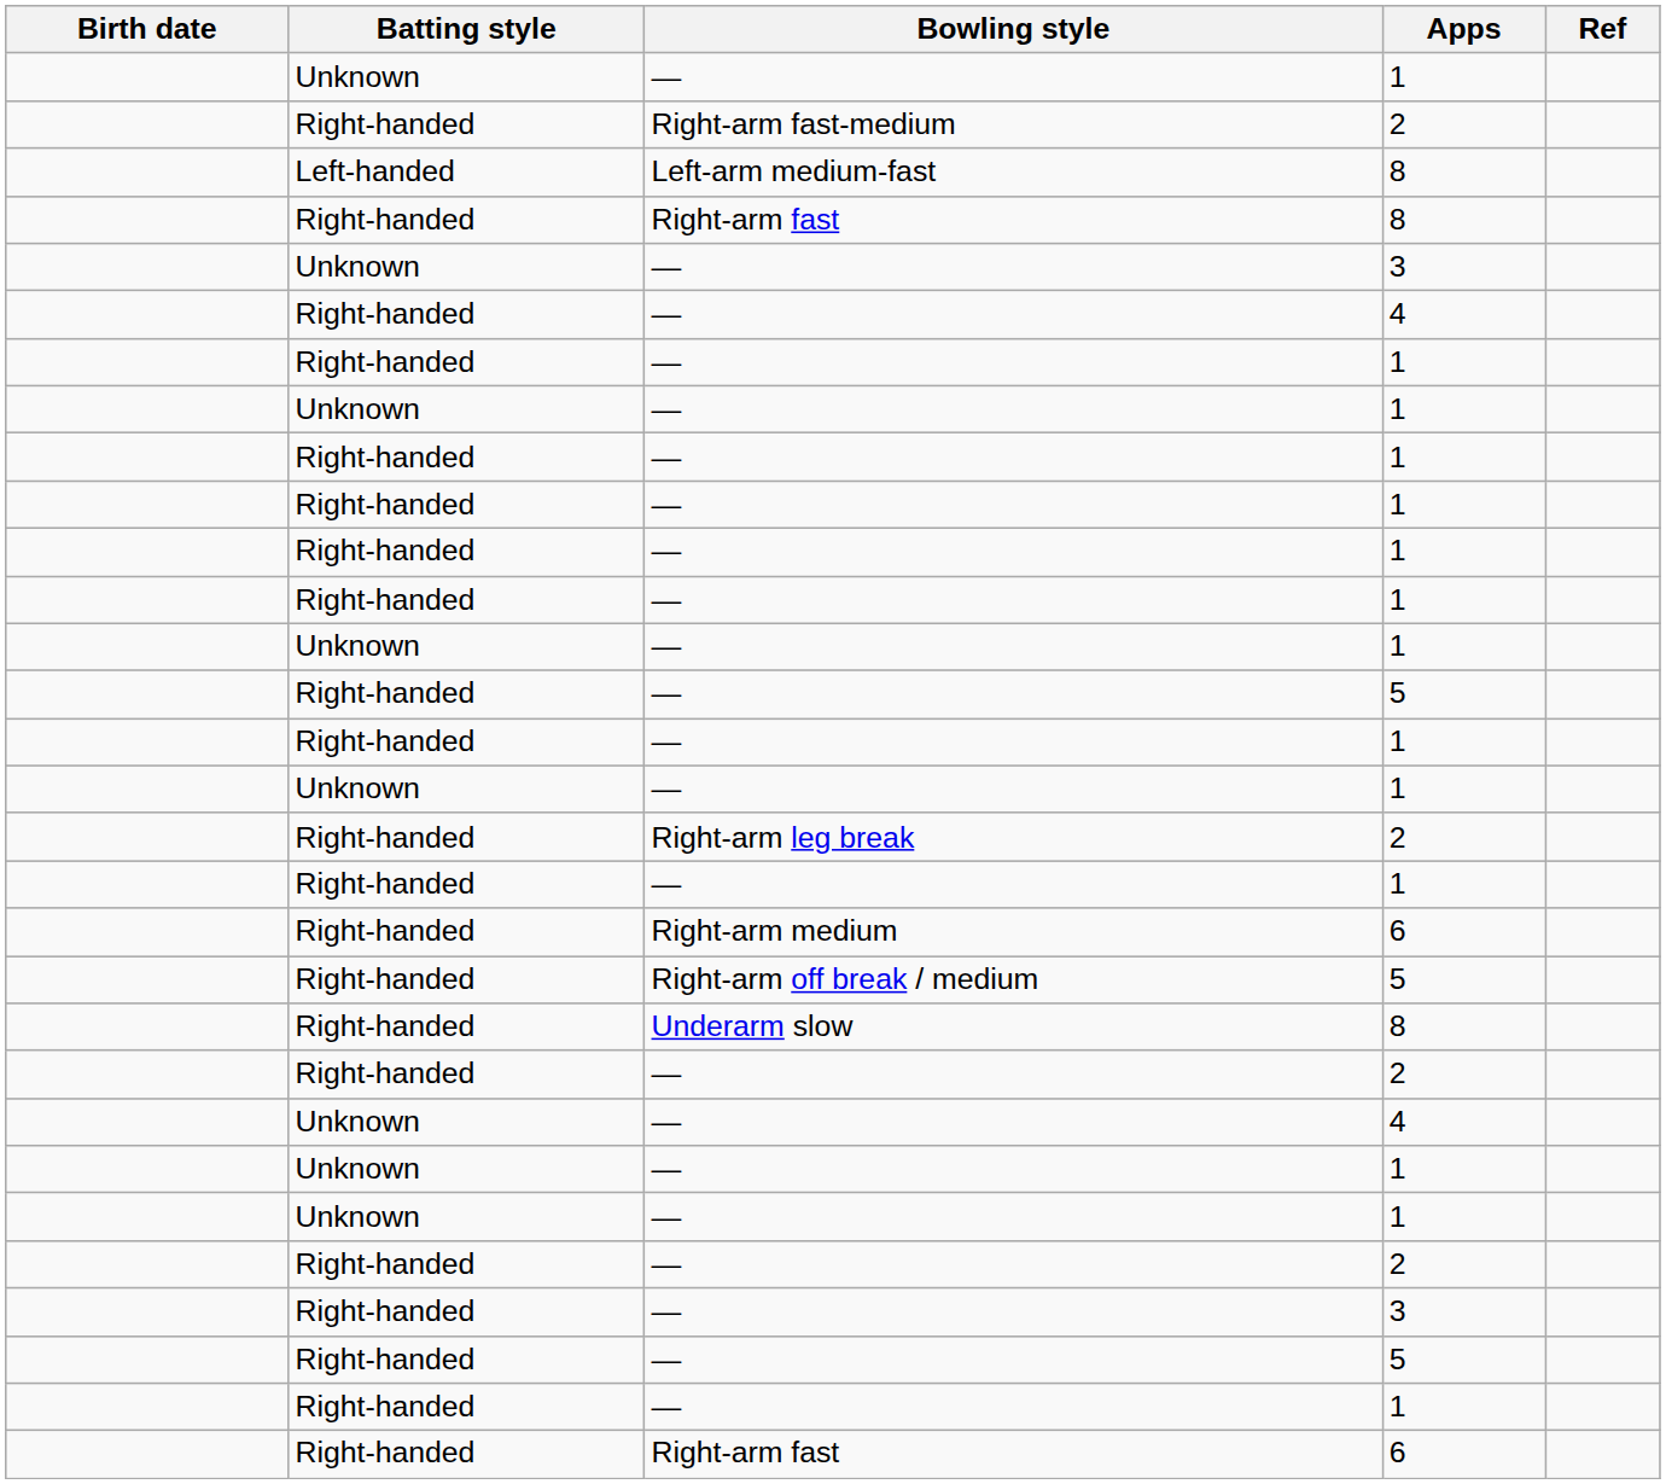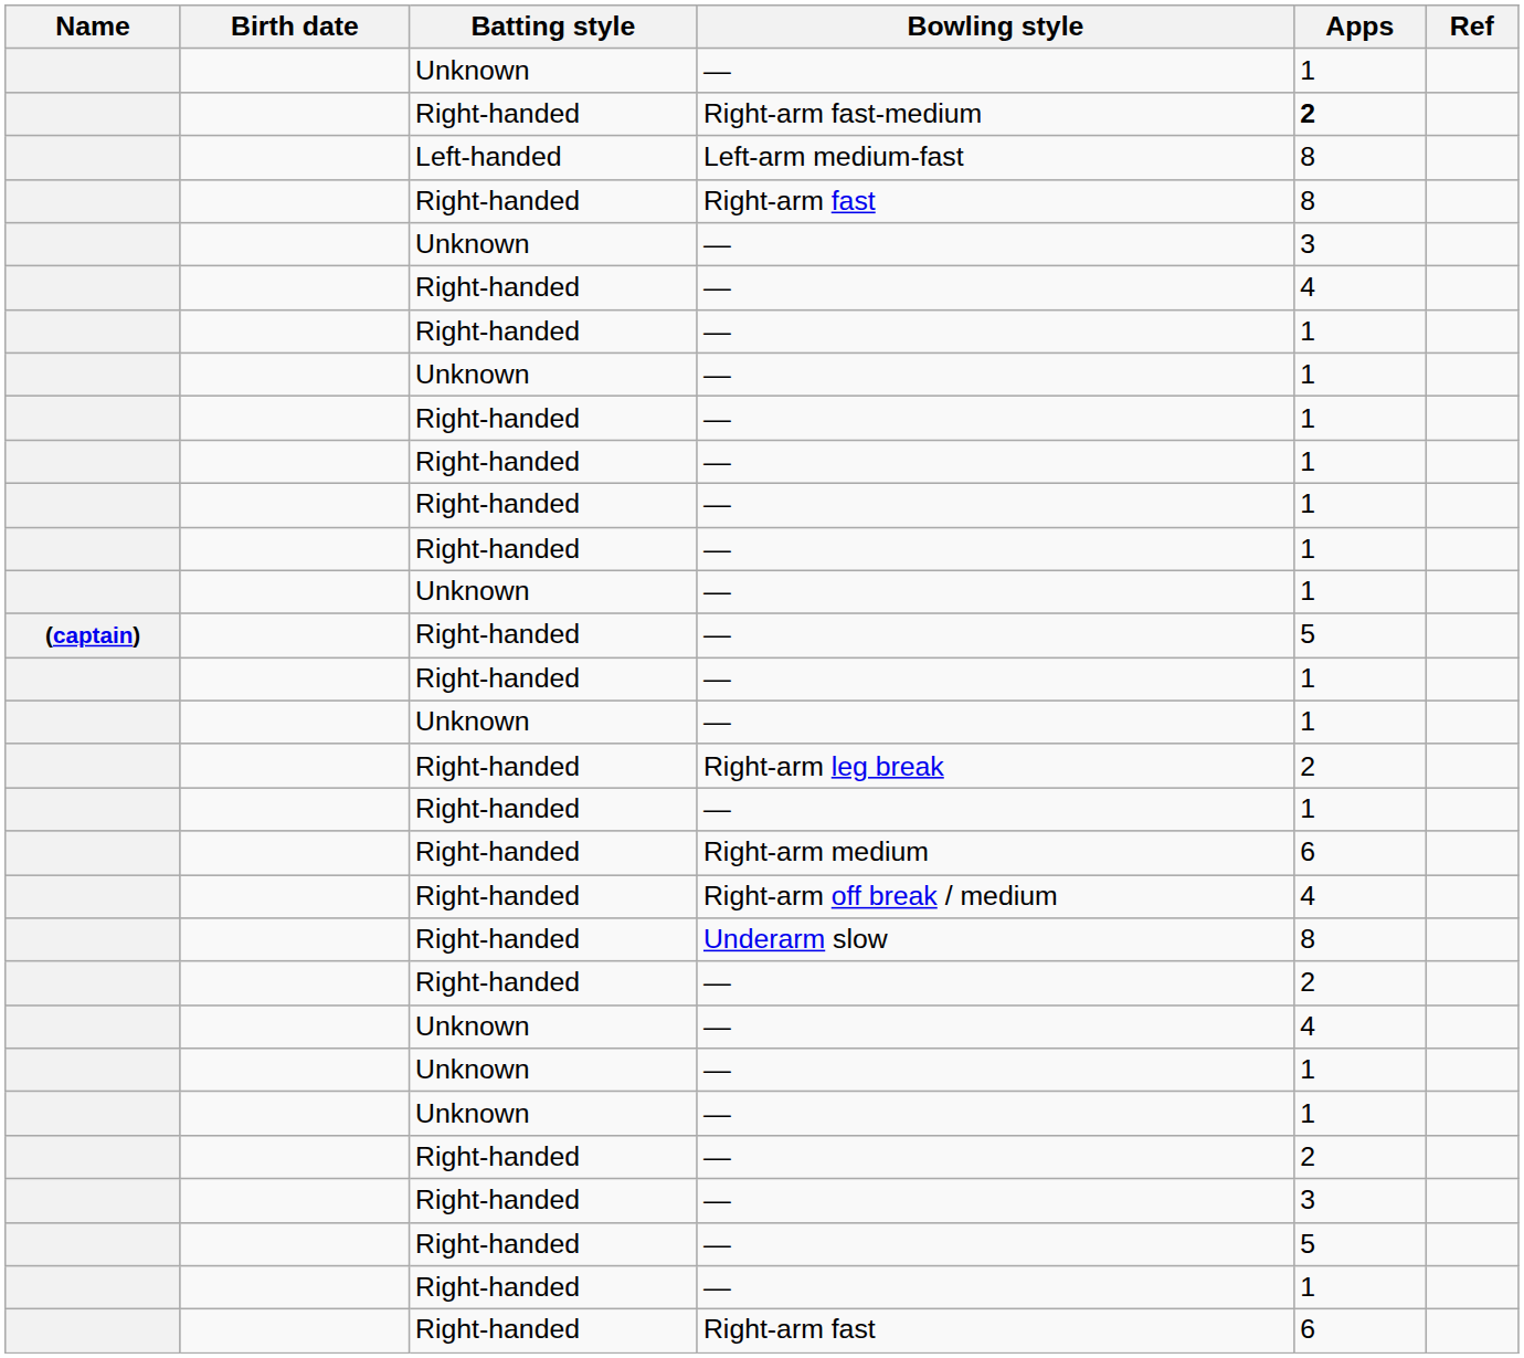 <table class="wikitable sortable plainrowheaders" width="70%">
 <tr>
+<th scope="col">Name</th>
 <th scope="col">Birth date</th>
 <th scope="col">Batting style</th>
 <th scope="col">Bowling style</th>
 <th scope="col">Apps</th>
 <th scope="col" class="unsortable">Ref</th>
 </tr>
 <tr>
+<th scope="row"></th>
 <td></td>
 <td>Unknown</td>
 <td>—</td>
 <td>1</td>
 <td></td>
 </tr>
 <tr>
+<th scope="row"></th>
 <td></td>
 <td>Right-handed</td>
 <td>Right-arm fast-medium</td>
-<td>2</td>
+<td><strong>2</strong></td>
 <td></td>
 </tr>
 <tr>
+<th scope="row"></th>
 <td></td>
 <td>Left-handed</td>
 <td>Left-arm medium-fast</td>
 <td>8</td>
 <td></td>
 </tr>
 <tr>
+<th scope="row"></th>
 <td></td>
 <td>Right-handed</td>
 <td>Right-arm <a href='#'>fast</a></td>
 <td>8</td>
 <td></td>
 </tr>
 <tr>
+<th scope="row"></th>
 <td></td>
 <td>Unknown</td>
 <td>—</td>
 <td>3</td>
 <td></td>
 </tr>
 <tr>
+<th scope="row"></th>
 <td></td>
 <td>Right-handed</td>
 <td>—</td>
 <td>4</td>
 <td></td>
 </tr>
 <tr>
+<th scope="row"></th>
 <td></td>
 <td>Right-handed</td>
 <td>—</td>
 <td>1</td>
 <td></td>
 </tr>
 <tr>
+<th scope="row"></th>
 <td></td>
 <td>Unknown</td>
 <td>—</td>
 <td>1</td>
 <td></td>
 </tr>
 <tr>
+<th scope="row"></th>
 <td></td>
 <td>Right-handed</td>
 <td>—</td>
 <td>1</td>
 <td></td>
 </tr>
 <tr>
+<th scope="row"></th>
 <td></td>
 <td>Right-handed</td>
 <td>—</td>
 <td>1</td>
 <td></td>
 </tr>
 <tr>
+<th scope="row"></th>
 <td></td>
 <td>Right-handed</td>
 <td>—</td>
 <td>1</td>
 <td></td>
 </tr>
 <tr>
+<th scope="row"></th>
 <td></td>
 <td>Right-handed</td>
 <td>—</td>
 <td>1</td>
 <td></td>
 </tr>
 <tr>
+<th scope="row"></th>
 <td></td>
 <td>Unknown</td>
 <td>—</td>
 <td>1</td>
 <td></td>
 </tr>
 <tr>
+<th scope="row"> <small>(<a href='#'>captain</a>)</small></th>
 <td></td>
 <td>Right-handed</td>
 <td>—</td>
 <td>5</td>
 <td></td>
 </tr>
 <tr>
+<th scope="row"></th>
 <td></td>
 <td>Right-handed</td>
 <td>—</td>
 <td>1</td>
 <td></td>
 </tr>
 <tr>
+<th scope="row"></th>
 <td></td>
 <td>Unknown</td>
 <td>—</td>
 <td>1</td>
 <td></td>
 </tr>
 <tr>
+<th scope="row"></th>
 <td></td>
 <td>Right-handed</td>
 <td>Right-arm <a href='#'>leg break</a></td>
 <td>2</td>
 <td></td>
 </tr>
 <tr>
+<th scope="row"></th>
 <td></td>
 <td>Right-handed</td>
 <td>—</td>
 <td>1</td>
 <td></td>
 </tr>
 <tr>
+<th scope="row"></th>
 <td></td>
 <td>Right-handed</td>
 <td>Right-arm medium</td>
 <td>6</td>
 <td></td>
 </tr>
 <tr>
+<th scope="row"></th>
 <td></td>
 <td>Right-handed</td>
 <td>Right-arm <a href='#'>off break</a> / medium</td>
-<td>5</td>
+<td>4</td>
 <td></td>
 </tr>
 <tr>
+<th scope="row"></th>
 <td></td>
 <td>Right-handed</td>
 <td><a href='#'>Underarm</a> slow</td>
 <td>8</td>
 <td></td>
 </tr>
 <tr>
+<th scope="row"></th>
 <td></td>
 <td>Right-handed</td>
 <td>—</td>
 <td>2</td>
 <td></td>
 </tr>
 <tr>
+<th scope="row"></th>
 <td></td>
 <td>Unknown</td>
 <td>—</td>
 <td>4</td>
 <td></td>
 </tr>
 <tr>
+<th scope="row"></th>
 <td></td>
 <td>Unknown</td>
 <td>—</td>
 <td>1</td>
 <td></td>
 </tr>
 <tr>
+<th scope="row"></th>
 <td></td>
 <td>Unknown</td>
 <td>—</td>
 <td>1</td>
 <td></td>
 </tr>
 <tr>
+<th scope="row"></th>
 <td></td>
 <td>Right-handed</td>
 <td>—</td>
 <td>2</td>
 <td></td>
 </tr>
 <tr>
+<th scope="row"></th>
 <td></td>
 <td>Right-handed</td>
 <td>—</td>
 <td>3</td>
 <td></td>
 </tr>
 <tr>
+<th scope="row"></th>
 <td></td>
 <td>Right-handed</td>
 <td>—</td>
 <td>5</td>
 <td></td>
 </tr>
 <tr>
+<th scope="row"></th>
 <td></td>
 <td>Right-handed</td>
 <td>—</td>
 <td>1</td>
 <td></td>
 </tr>
 <tr>
+<th scope="row"></th>
 <td></td>
 <td>Right-handed</td>
 <td>Right-arm fast</td>
 <td>6</td>
 <td></td>
 </tr>
 </table>
